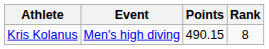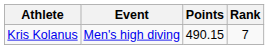 <table class=wikitable style="font-size:90%;">
 <tr>
 <th>Athlete</th>
 <th>Event</th>
 <th>Points</th>
 <th>Rank</th>
 </tr>
 <tr align=center>
 <td align=left><a href='#'>Kris Kolanus</a></td>
 <td align=left><a href='#'>Men's high diving</a></td>
 <td>490.15</td>
-<td>8</td>
+<td>7</td>
 </tr>
 </table>
